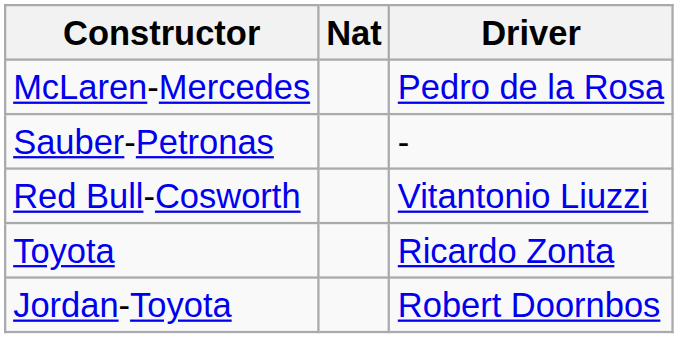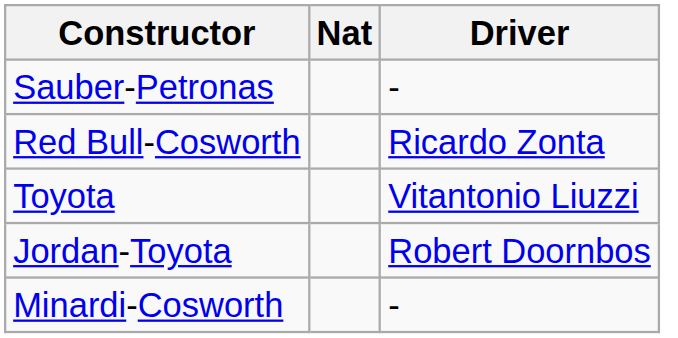 <table class="wikitable" style="font-size: 95%">
 <tr>
 <th>Constructor</th>
 <th>Nat</th>
 <th>Driver</th>
-</tr>
-<tr>
-<td><a href='#'>McLaren</a>-<a href='#'>Mercedes</a></td>
-<td></td>
-<td><a href='#'>Pedro de la Rosa</a></td>
 </tr>
 <tr>
 <td><a href='#'>Sauber</a>-<a href='#'>Petronas</a></td>
 <td></td>
 <td>-</td>
 </tr>
 <tr>
 <td><a href='#'>Red Bull</a>-<a href='#'>Cosworth</a></td>
 <td></td>
-<td><a href='#'>Vitantonio Liuzzi</a></td>
+<td><a href='#'>Ricardo Zonta</a></td>
 </tr>
 <tr>
 <td><a href='#'>Toyota</a></td>
 <td></td>
-<td><a href='#'>Ricardo Zonta</a></td>
+<td><a href='#'>Vitantonio Liuzzi</a></td>
 </tr>
 <tr>
 <td><a href='#'>Jordan</a>-<a href='#'>Toyota</a></td>
 <td></td>
 <td><a href='#'>Robert Doornbos</a></td>
 </tr>
+<tr>
+<td><a href='#'>Minardi</a>-<a href='#'>Cosworth</a></td>
+<td></td>
+<td>-</td>
+</tr>
 </table>
